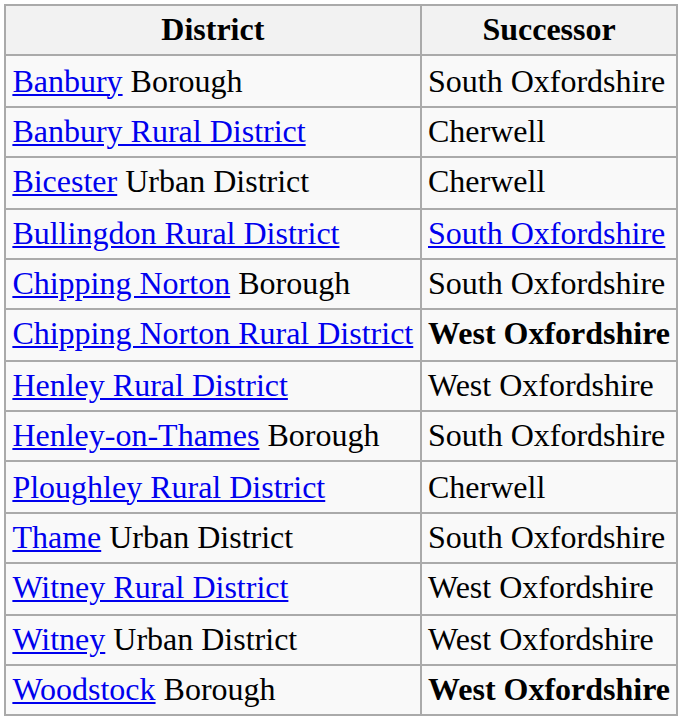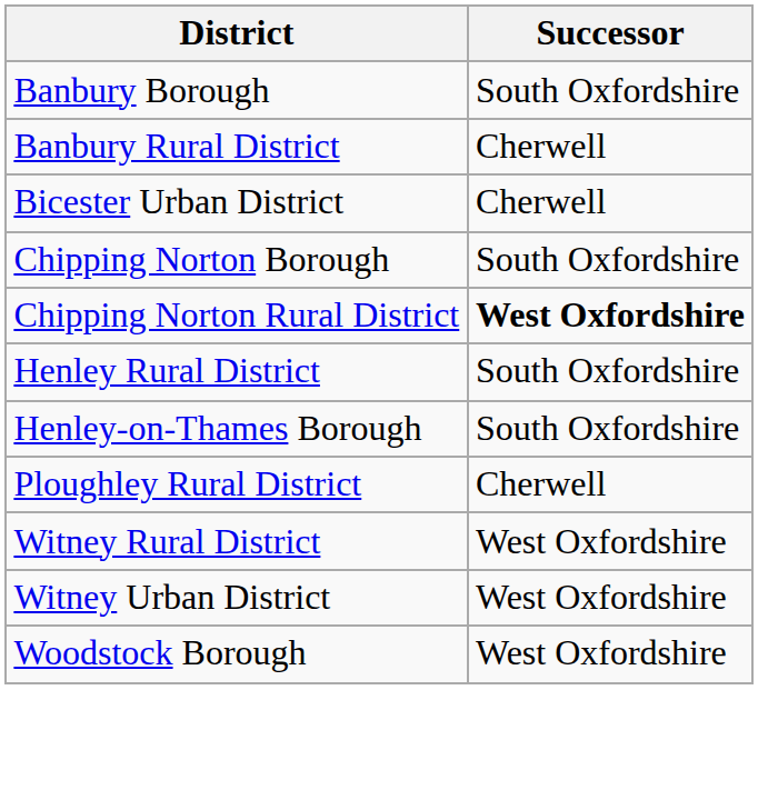 <table class="wikitable">
 <tr>
 <th>District</th>
 <th>Successor</th>
 </tr>
 <tr>
 <td><a href='#'>Banbury</a> Borough</td>
 <td>South Oxfordshire</td>
 </tr>
 <tr>
 <td><a href='#'>Banbury Rural District</a></td>
 <td>Cherwell</td>
 </tr>
 <tr>
 <td><a href='#'>Bicester</a> Urban District</td>
 <td>Cherwell</td>
 </tr>
 <tr>
-<td><a href='#'>Bullingdon Rural District</a></td>
-<td><a href='#'>South Oxfordshire</a></td>
-</tr>
-<tr>
 <td><a href='#'>Chipping Norton</a> Borough</td>
 <td>South Oxfordshire</td>
 </tr>
 <tr>
 <td><a href='#'>Chipping Norton Rural District</a></td>
 <td><strong>West Oxfordshire</strong></td>
 </tr>
 <tr>
 <td><a href='#'>Henley Rural District</a></td>
-<td>West Oxfordshire</td>
+<td>South Oxfordshire</td>
 </tr>
 <tr>
 <td><a href='#'>Henley-on-Thames</a> Borough</td>
 <td>South Oxfordshire</td>
 </tr>
 <tr>
 <td><a href='#'>Ploughley Rural District</a></td>
 <td>Cherwell</td>
-</tr>
-<tr>
-<td><a href='#'>Thame</a> Urban District</td>
-<td>South Oxfordshire</td>
 </tr>
 <tr>
 <td><a href='#'>Witney Rural District</a></td>
 <td>West Oxfordshire</td>
 </tr>
 <tr>
 <td><a href='#'>Witney</a> Urban District</td>
 <td>West Oxfordshire</td>
 </tr>
 <tr>
 <td><a href='#'>Woodstock</a> Borough</td>
-<td><strong>West Oxfordshire</strong></td>
+<td>West Oxfordshire</td>
 </tr>
 </table>
